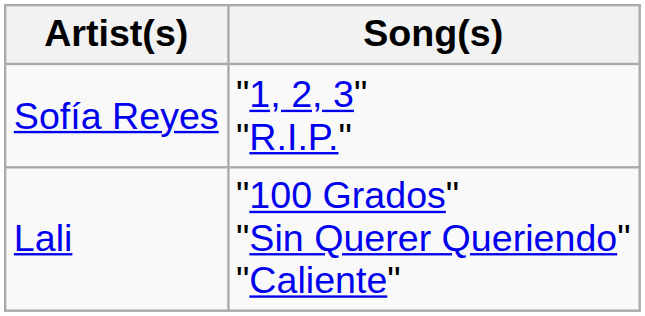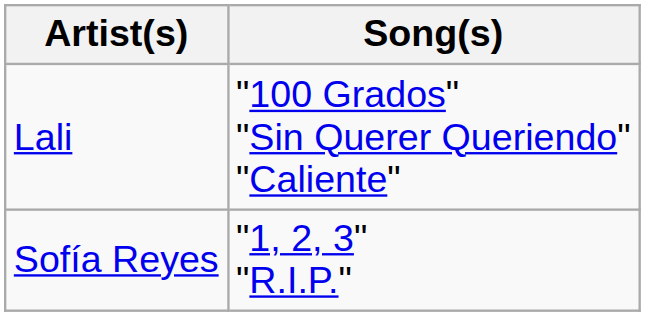 <table class="wikitable plainrowheaders">
 <tr>
 <th scope="col">Artist(s)</th>
 <th scope="col">Song(s)</th>
 </tr>
 <tr>
+<td scope="row"><a href='#'>Lali</a></td>
+<td>"<a href='#'>100 Grados</a>"<br>"<a href='#'>Sin Querer Queriendo</a>"<br>"<a href='#'>Caliente</a>"</td>
+</tr>
+<tr>
 <td scope="row"><a href='#'>Sofía Reyes</a></td>
 <td>"<a href='#'>1, 2, 3</a>"<br>"<a href='#'>R.I.P.</a>"</td>
 </tr>
-<tr>
-<td scope="row"><a href='#'>Lali</a></td>
-<td>"<a href='#'>100 Grados</a>"<br>"<a href='#'>Sin Querer Queriendo</a>"<br>"<a href='#'>Caliente</a>"</td>
-</tr>
 </table>
